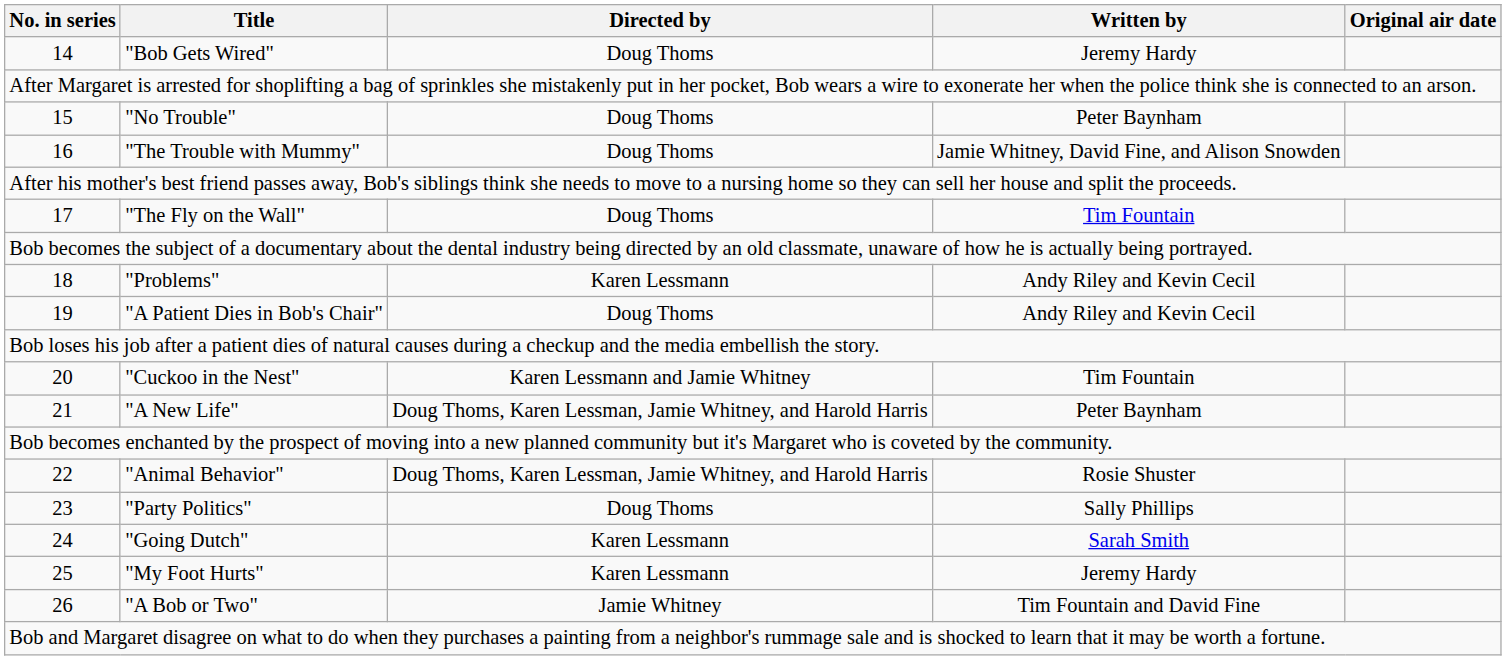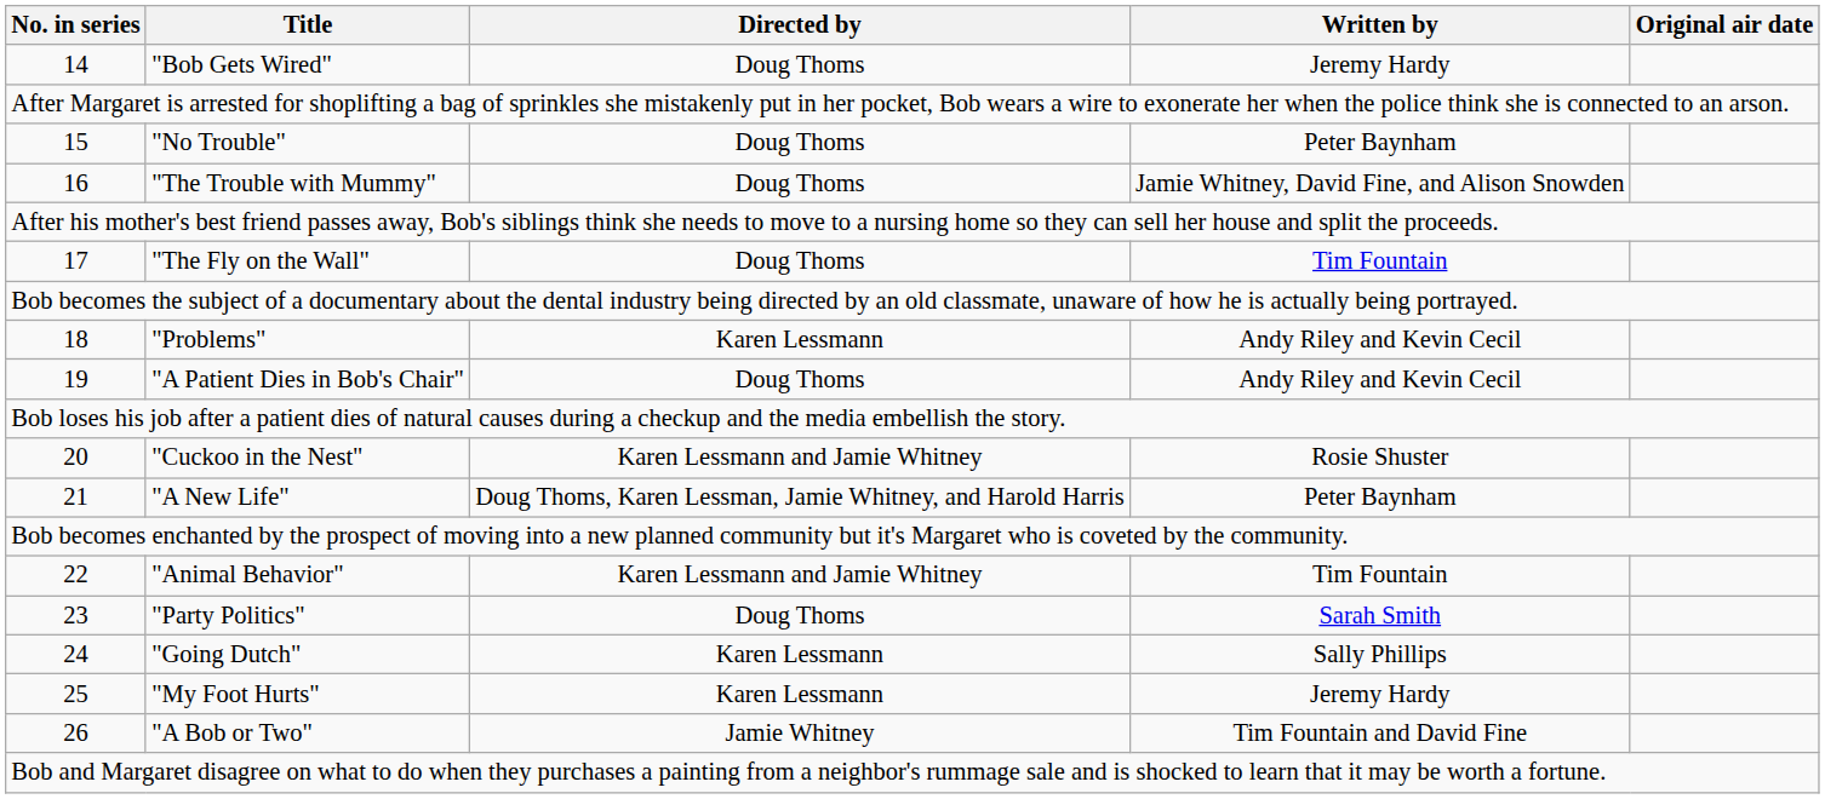 <table class="wikitable plainrowheaders" style="text-align:center">
 <tr>
 <th scope="col">No. in series</th>
 <th scope="col">Title</th>
 <th scope="col">Directed by</th>
 <th scope="col">Written by</th>
 <th scope="col">Original air date</th>
 </tr>
 <tr>
 <td scope="row">14</td>
 <td style="text-align:left">"Bob Gets Wired"</td>
 <td style="text-align:center">Doug Thoms</td>
 <td style="text-align:center">Jeremy Hardy</td>
 <td></td>
 </tr>
 <tr>
 <td colspan="5" style="text-align:left">After Margaret is arrested for shoplifting a bag of sprinkles she mistakenly put in her pocket, Bob wears a wire to exonerate her when the police think she is connected to an arson.</td>
 </tr>
 <tr>
 <td scope="row">15</td>
 <td style="text-align:left">"No Trouble"</td>
 <td style="text-align:center">Doug Thoms</td>
 <td style="text-align:center">Peter Baynham</td>
 <td></td>
 </tr>
 <tr>
 <td scope="row">16</td>
 <td style="text-align:left">"The Trouble with Mummy"</td>
 <td style="text-align:center">Doug Thoms</td>
 <td style="text-align:center">Jamie Whitney, David Fine, and Alison Snowden</td>
 <td></td>
 </tr>
 <tr>
 <td colspan="5" style="text-align:left">After his mother's best friend passes away, Bob's siblings think she needs to move to a nursing home so they can sell her house and split the proceeds.</td>
 </tr>
 <tr>
 <td scope="row">17</td>
 <td style="text-align:left">"The Fly on the Wall"</td>
 <td style="text-align:center">Doug Thoms</td>
 <td style="text-align:center"><a href='#'>Tim Fountain</a></td>
 <td></td>
 </tr>
 <tr>
 <td colspan="5" style="text-align:left">Bob becomes the subject of a documentary about the dental industry being directed by an old classmate, unaware of how he is actually being portrayed.</td>
 </tr>
 <tr>
 <td scope="row">18</td>
 <td style="text-align:left">"Problems"</td>
 <td style="text-align:center">Karen Lessmann</td>
 <td style="text-align:center">Andy Riley and Kevin Cecil</td>
 <td></td>
 </tr>
 <tr>
 <td scope="row">19</td>
 <td style="text-align:left">"A Patient Dies in Bob's Chair"</td>
 <td style="text-align:center">Doug Thoms</td>
 <td style="text-align:center">Andy Riley and Kevin Cecil</td>
 <td></td>
 </tr>
 <tr>
 <td colspan="5" style="text-align:left">Bob loses his job after a patient dies of natural causes during a checkup and the media embellish the story.</td>
 </tr>
 <tr>
 <td scope="row">20</td>
 <td style="text-align:left">"Cuckoo in the Nest"</td>
 <td style="text-align:center">Karen Lessmann and Jamie Whitney</td>
-<td style="text-align:center">Tim Fountain</td>
+<td style="text-align:center">Rosie Shuster</td>
 <td></td>
 </tr>
 <tr>
 <td scope="row">21</td>
 <td style="text-align:left">"A New Life"</td>
 <td style="text-align:center">Doug Thoms, Karen Lessman, Jamie Whitney, and Harold Harris</td>
 <td style="text-align:center">Peter Baynham</td>
 <td></td>
 </tr>
 <tr>
 <td colspan="5" style="text-align:left">Bob becomes enchanted by the prospect of moving into a new planned community but it's Margaret who is coveted by the community.</td>
 </tr>
 <tr>
 <td scope="row">22</td>
 <td style="text-align:left">"Animal Behavior"</td>
-<td style="text-align:center">Doug Thoms, Karen Lessman, Jamie Whitney, and Harold Harris</td>
-<td style="text-align:center">Rosie Shuster</td>
+<td style="text-align:center">Karen Lessmann and Jamie Whitney</td>
+<td style="text-align:center">Tim Fountain</td>
 <td></td>
 </tr>
 <tr>
 <td scope="row">23</td>
 <td style="text-align:left">"Party Politics"</td>
 <td style="text-align:center">Doug Thoms</td>
-<td style="text-align:center">Sally Phillips</td>
+<td style="text-align:center"><a href='#'>Sarah Smith</a></td>
 <td></td>
 </tr>
 <tr>
 <td scope="row">24</td>
 <td style="text-align:left">"Going Dutch"</td>
 <td style="text-align:center">Karen Lessmann</td>
-<td style="text-align:center"><a href='#'>Sarah Smith</a></td>
+<td style="text-align:center">Sally Phillips</td>
 <td></td>
 </tr>
 <tr>
 <td scope="row">25</td>
 <td style="text-align:left">"My Foot Hurts"</td>
 <td style="text-align:center">Karen Lessmann</td>
 <td style="text-align:center">Jeremy Hardy</td>
 <td></td>
 </tr>
 <tr>
 <td scope="row">26</td>
 <td style="text-align:left">"A Bob or Two"</td>
 <td style="text-align:center">Jamie Whitney</td>
 <td style="text-align:center">Tim Fountain and David Fine</td>
 <td></td>
 </tr>
 <tr>
 <td colspan="5" style="text-align:left">Bob and Margaret disagree on what to do when they purchases a painting from a neighbor's rummage sale and is shocked to learn that it may be worth a fortune.</td>
 </tr>
 </table>
